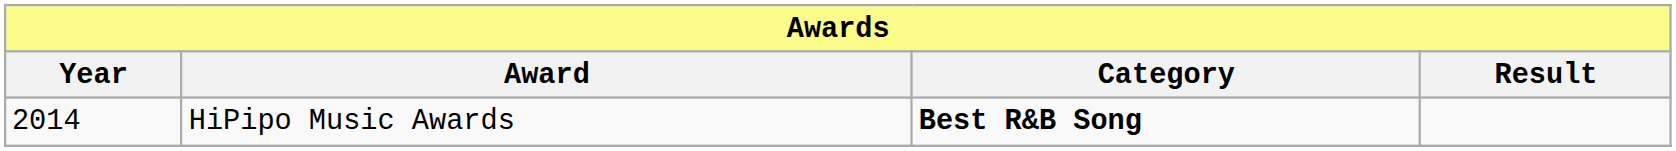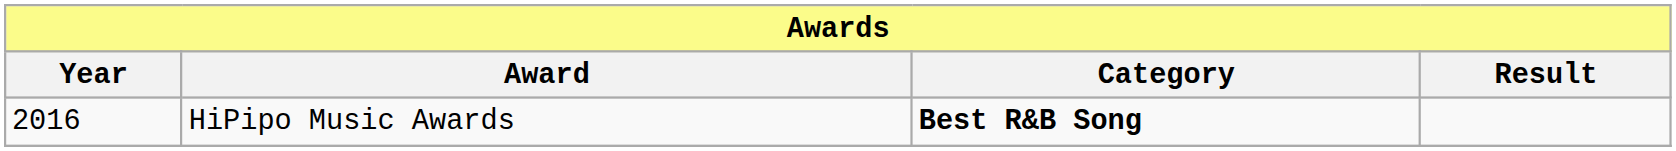 <table class="wikitable" width="60%">
 <tr>
 <th colspan="4" style="background: #FBFC8A;">Awards</th>
 </tr>
 <tr style="background:#ccc; text-align:center;">
 <th>Year</th>
 <th>Award</th>
 <th>Category</th>
 <th>Result</th>
 </tr>
 <tr>
-<td>2014</td>
+<td>2016</td>
 <td>HiPipo Music Awards</td>
 <td><strong>Best R&B Song</strong></td>
 <td></td>
 </tr>
 <tr>
 </tr>
 </table>
